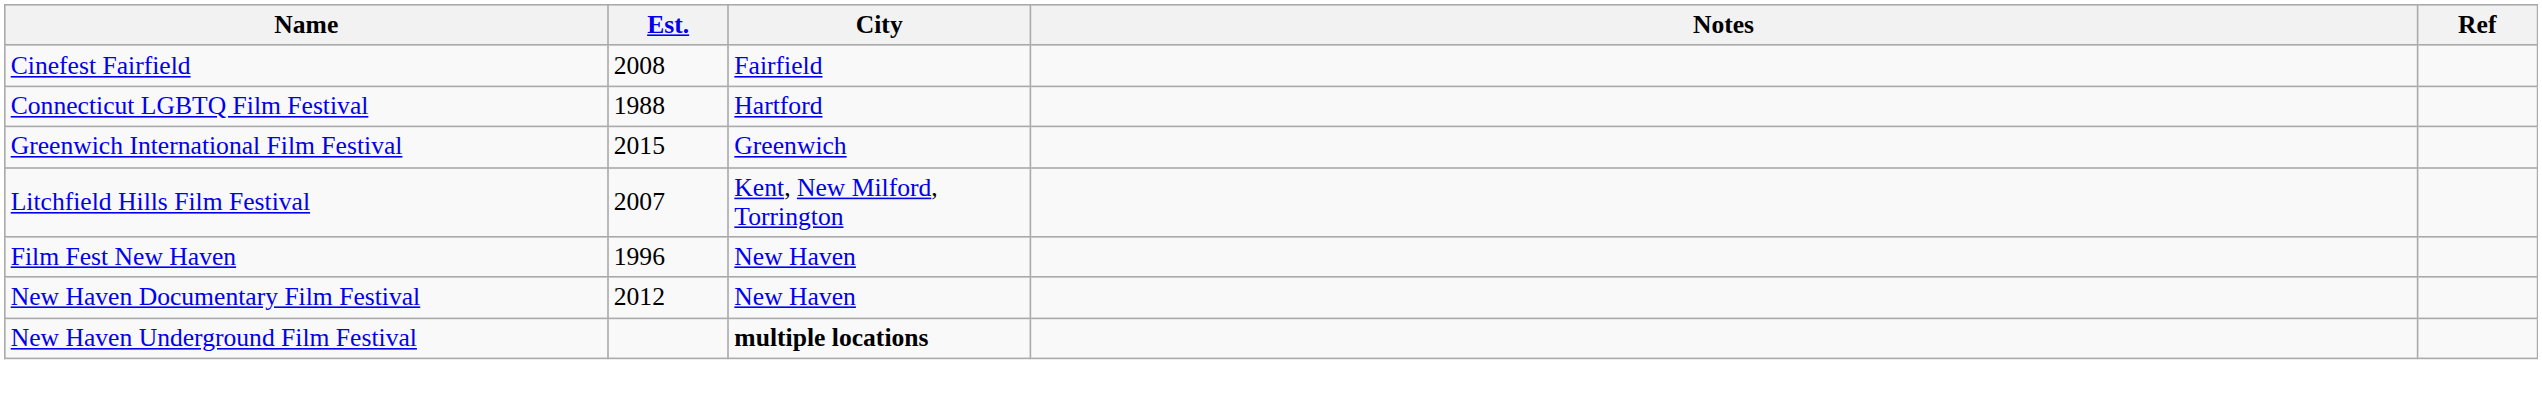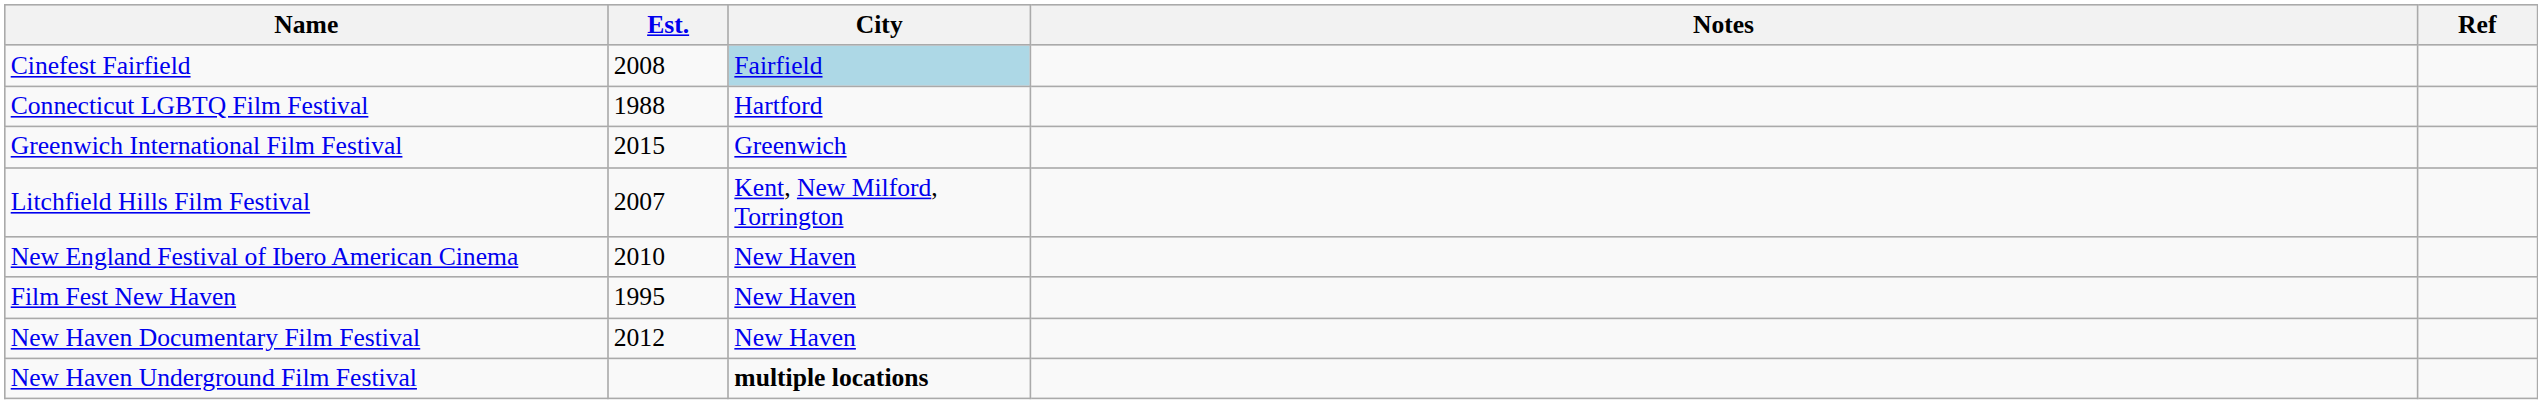 <table class="wikitable sortable" width=100%>
 <tr>
 <th style="width:20%;">Name</th>
 <th style="width:4%;"><a href='#'>Est.</a></th>
 <th style="width:10%;">City</th>
 <th style="width:46%;">Notes</th>
 <th style="width:4%;">Ref</th>
 </tr>
 <tr>
 <td><a href='#'>Cinefest Fairfield</a></td>
 <td>2008</td>
-<td><a href='#'>Fairfield</a></td>
+<td style="background: lightblue;"><a href='#'>Fairfield</a></td>
 <td></td>
 <td></td>
 </tr>
 <tr>
 <td><a href='#'>Connecticut LGBTQ Film Festival</a></td>
 <td>1988</td>
 <td><a href='#'>Hartford</a></td>
 <td></td>
 <td></td>
 </tr>
 <tr>
 <td><a href='#'>Greenwich International Film Festival</a></td>
 <td>2015</td>
 <td><a href='#'>Greenwich</a></td>
 <td></td>
 <td></td>
 </tr>
 <tr>
 <td><a href='#'>Litchfield Hills Film Festival</a></td>
 <td>2007</td>
 <td><a href='#'>Kent</a>, <a href='#'>New Milford</a>, <a href='#'>Torrington</a></td>
 <td></td>
 <td></td>
 </tr>
 <tr>
+<td><a href='#'>New England Festival of Ibero American Cinema</a></td>
+<td>2010</td>
+<td><a href='#'>New Haven</a></td>
+<td></td>
+<td></td>
+</tr>
+<tr>
 <td><a href='#'>Film Fest New Haven</a></td>
-<td>1996</td>
+<td>1995</td>
 <td><a href='#'>New Haven</a></td>
 <td></td>
 <td></td>
 </tr>
 <tr>
 <td><a href='#'>New Haven Documentary Film Festival</a></td>
 <td>2012</td>
 <td><a href='#'>New Haven</a></td>
 <td></td>
 <td></td>
 </tr>
 <tr>
 <td><a href='#'>New Haven Underground Film Festival</a></td>
 <td></td>
 <td><strong>multiple locations</strong></td>
 <td></td>
 <td></td>
 </tr>
 </table>
